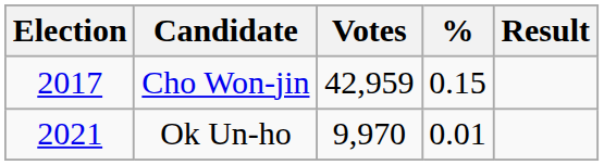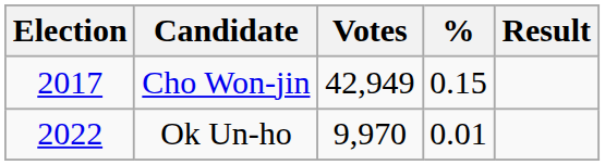 <table class="wikitable" style="text-align:center">
 <tr>
 <th>Election</th>
 <th>Candidate</th>
 <th>Votes</th>
 <th>%</th>
 <th>Result</th>
 </tr>
 <tr>
 <td><a href='#'>2017</a></td>
 <td><a href='#'>Cho Won-jin</a></td>
-<td>42,959</td>
+<td>42,949</td>
 <td>0.15</td>
 <td></td>
 </tr>
 <tr>
-<td><a href='#'>2021</a></td>
+<td><a href='#'>2022</a></td>
 <td>Ok Un-ho</td>
 <td>9,970</td>
 <td>0.01</td>
 <td></td>
 </tr>
 </table>
